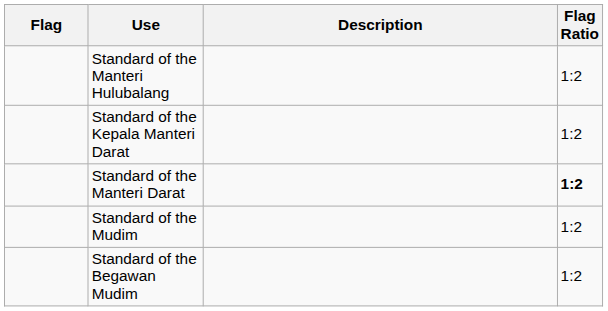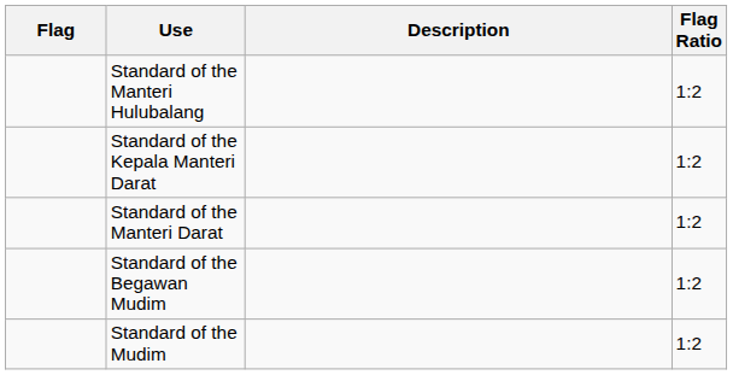 <table class="wikitable" width="100%">
 <tr>
 <th width="15%">Flag</th>
 <th width="20%">Use</th>
 <th width="85%">Description</th>
 <th width="15%">Flag Ratio</th>
 </tr>
 <tr>
 <td align="center"></td>
 <td>Standard of the Manteri Hulubalang</td>
 <td></td>
 <td>1:2</td>
 </tr>
 <tr>
 <td></td>
 <td>Standard of the Kepala Manteri Darat</td>
 <td></td>
 <td>1:2</td>
 </tr>
 <tr>
 <td></td>
 <td>Standard of the Manteri Darat</td>
 <td></td>
-<td><strong>1:2</strong></td>
-</tr>
-<tr>
-<td></td>
-<td>Standard of the Mudim</td>
-<td></td>
 <td>1:2</td>
 </tr>
 <tr>
 <td></td>
 <td>Standard of the Begawan Mudim</td>
 <td></td>
 <td>1:2</td>
 </tr>
+<tr>
+<td></td>
+<td>Standard of the Mudim</td>
+<td></td>
+<td>1:2</td>
+</tr>
 </table>
